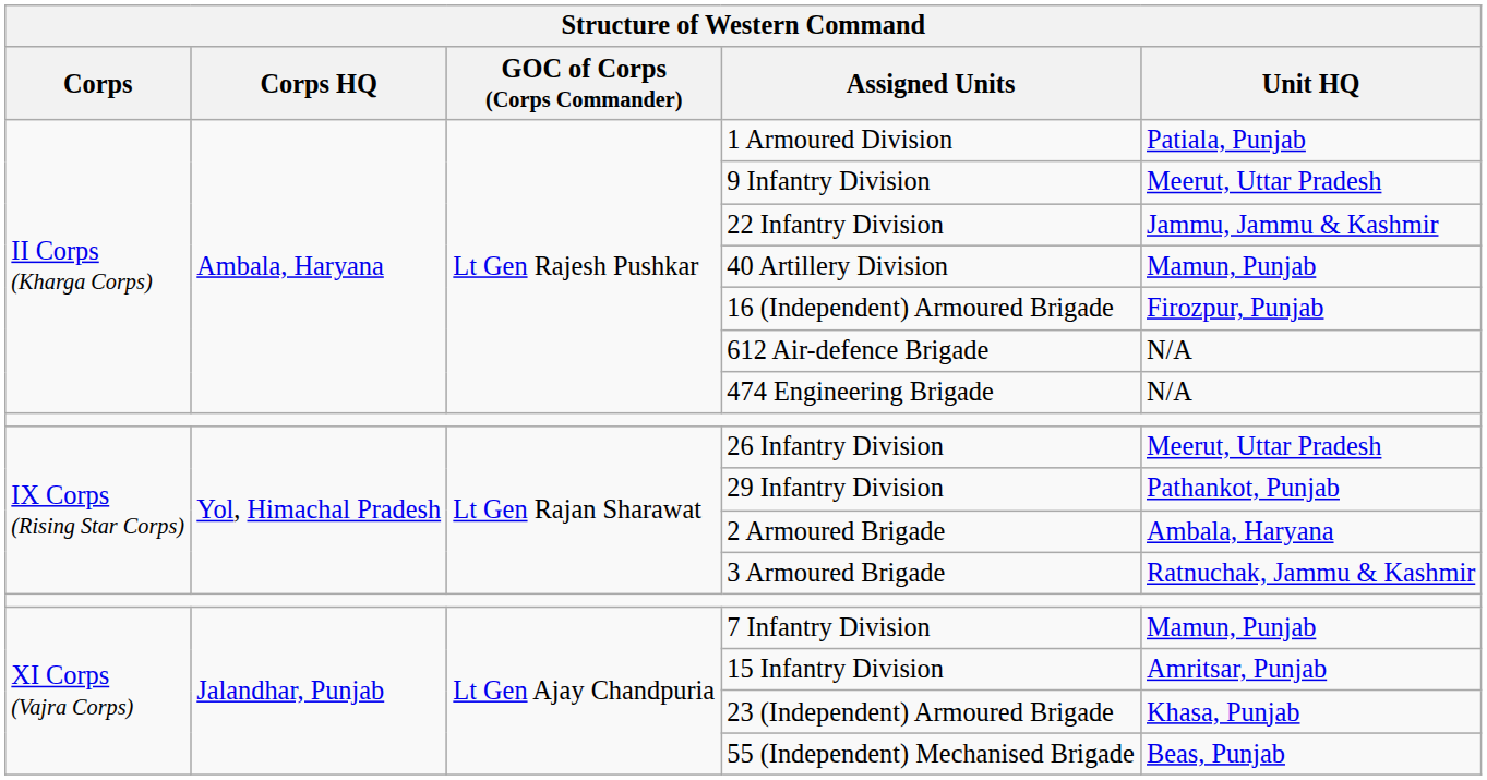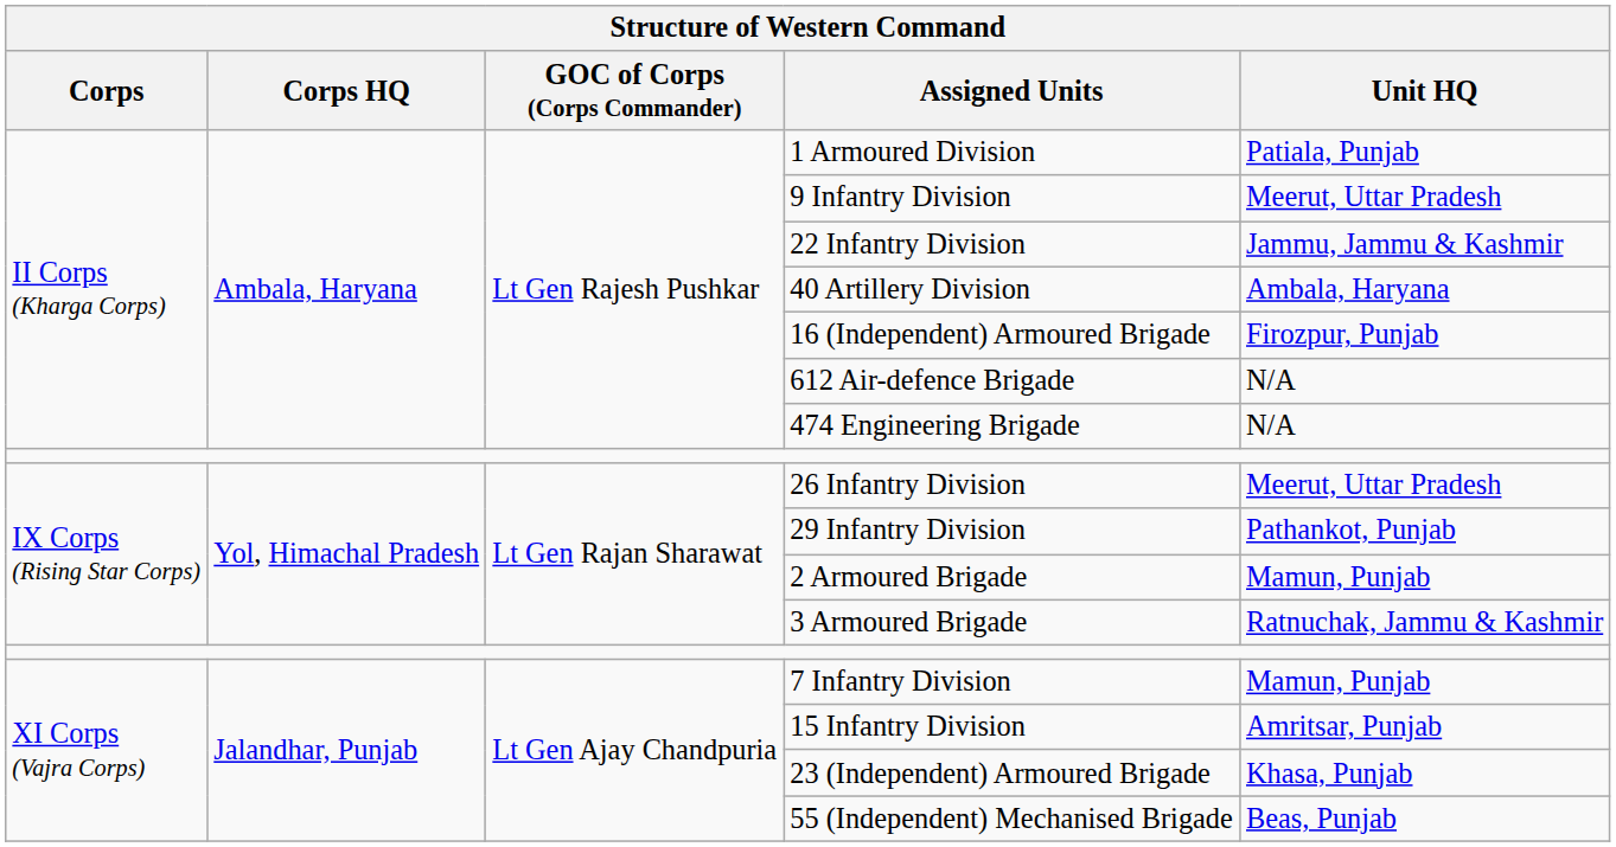 <table class="wikitable">
 <tr>
 <th colspan="5">Structure of Western Command</th>
 </tr>
 <tr>
 <th>Corps</th>
 <th>Corps HQ</th>
 <th>GOC of Corps<br><small>(Corps Commander)</small></th>
 <th>Assigned Units</th>
 <th>Unit HQ</th>
 </tr>
 <tr>
 <td rowspan="7"><a href='#'>II Corps</a><br><em><small>(Kharga Corps)</small></em></td>
 <td rowspan="7"><a href='#'>Ambala, Haryana</a></td>
 <td rowspan="7"><a href='#'>Lt Gen</a> Rajesh Pushkar</td>
 <td>1 Armoured Division</td>
 <td><a href='#'>Patiala, Punjab</a></td>
 </tr>
 <tr>
 <td>9 Infantry Division</td>
 <td><a href='#'>Meerut, Uttar Pradesh</a></td>
 </tr>
 <tr>
 <td>22 Infantry Division</td>
 <td><a href='#'>Jammu, Jammu & Kashmir</a></td>
 </tr>
 <tr>
 <td>40 Artillery Division</td>
-<td><a href='#'>Mamun, Punjab</a></td>
+<td><a href='#'>Ambala, Haryana</a></td>
 </tr>
 <tr>
 <td>16 (Independent) Armoured Brigade</td>
 <td><a href='#'>Firozpur, Punjab</a></td>
 </tr>
 <tr>
 <td>612 Air-defence Brigade</td>
 <td>N/A</td>
 </tr>
 <tr>
 <td>474 Engineering Brigade</td>
 <td>N/A</td>
 </tr>
 <tr>
 <td colspan="5"></td>
 </tr>
 <tr>
 <td rowspan="4"><a href='#'>IX Corps</a><br><em><small>(Rising Star Corps)</small></em></td>
 <td rowspan="4"><a href='#'>Yol</a>, <a href='#'>Himachal Pradesh</a></td>
 <td rowspan="4"><a href='#'>Lt Gen</a> Rajan Sharawat</td>
 <td>26 Infantry Division</td>
 <td><a href='#'>Meerut, Uttar Pradesh</a></td>
 </tr>
 <tr>
 <td>29 Infantry Division</td>
 <td><a href='#'>Pathankot, Punjab</a></td>
 </tr>
 <tr>
 <td>2 Armoured Brigade</td>
-<td><a href='#'>Ambala, Haryana</a></td>
+<td><a href='#'>Mamun, Punjab</a></td>
 </tr>
 <tr>
 <td>3 Armoured Brigade</td>
 <td><a href='#'>Ratnuchak, Jammu & Kashmir</a></td>
 </tr>
 <tr>
 <td colspan="5"></td>
 </tr>
 <tr>
 <td rowspan="4"><a href='#'>XI Corps</a><br><em><small>(Vajra Corps)</small></em></td>
 <td rowspan="4"><a href='#'>Jalandhar, Punjab</a></td>
 <td rowspan="4"><a href='#'>Lt Gen</a> Ajay Chandpuria</td>
 <td>7 Infantry Division</td>
 <td><a href='#'>Mamun, Punjab</a></td>
 </tr>
 <tr>
 <td>15 Infantry Division</td>
 <td><a href='#'>Amritsar, Punjab</a></td>
 </tr>
 <tr>
 <td>23 (Independent) Armoured Brigade</td>
 <td><a href='#'>Khasa, Punjab</a></td>
 </tr>
 <tr>
 <td>55 (Independent) Mechanised Brigade</td>
 <td><a href='#'>Beas, Punjab</a></td>
 </tr>
 </table>
